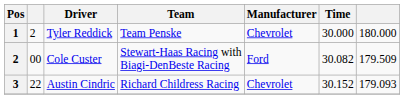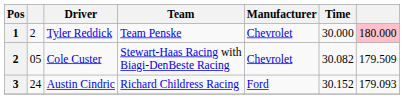 <table class="wikitable" style="font-size:95%">
 <tr>
 <th>Pos</th>
 <th></th>
 <th>Driver</th>
 <th>Team</th>
 <th>Manufacturer</th>
 <th>Time</th>
 <th></th>
 </tr>
 <tr>
 <th>1</th>
 <td>2</td>
 <td><a href='#'>Tyler Reddick</a></td>
 <td><a href='#'>Team Penske</a></td>
 <td><a href='#'>Chevrolet</a></td>
 <td>30.000</td>
-<td>180.000</td>
+<td style="background: pink;">180.000</td>
 </tr>
 <tr>
 <th>2</th>
-<td>00</td>
+<td>05</td>
 <td><a href='#'>Cole Custer</a></td>
 <td><a href='#'>Stewart-Haas Racing</a> with <br> <a href='#'>Biagi-DenBeste Racing</a></td>
-<td><a href='#'>Ford</a></td>
+<td><a href='#'>Chevrolet</a></td>
 <td>30.082</td>
 <td>179.509</td>
 </tr>
 <tr>
 <th>3</th>
-<td>22</td>
+<td>24</td>
 <td><a href='#'>Austin Cindric</a></td>
 <td><a href='#'>Richard Childress Racing</a></td>
-<td><a href='#'>Chevrolet</a></td>
+<td><a href='#'>Ford</a></td>
 <td>30.152</td>
 <td>179.093</td>
 </tr>
 <tr>
 </tr>
 </table>
